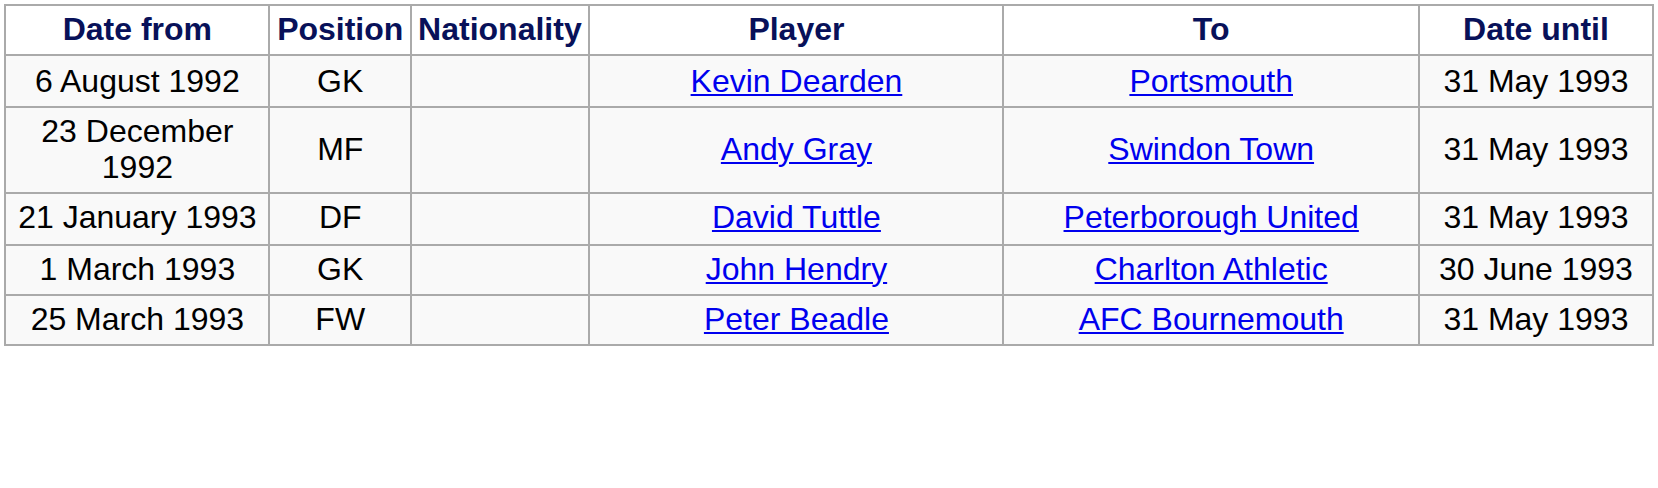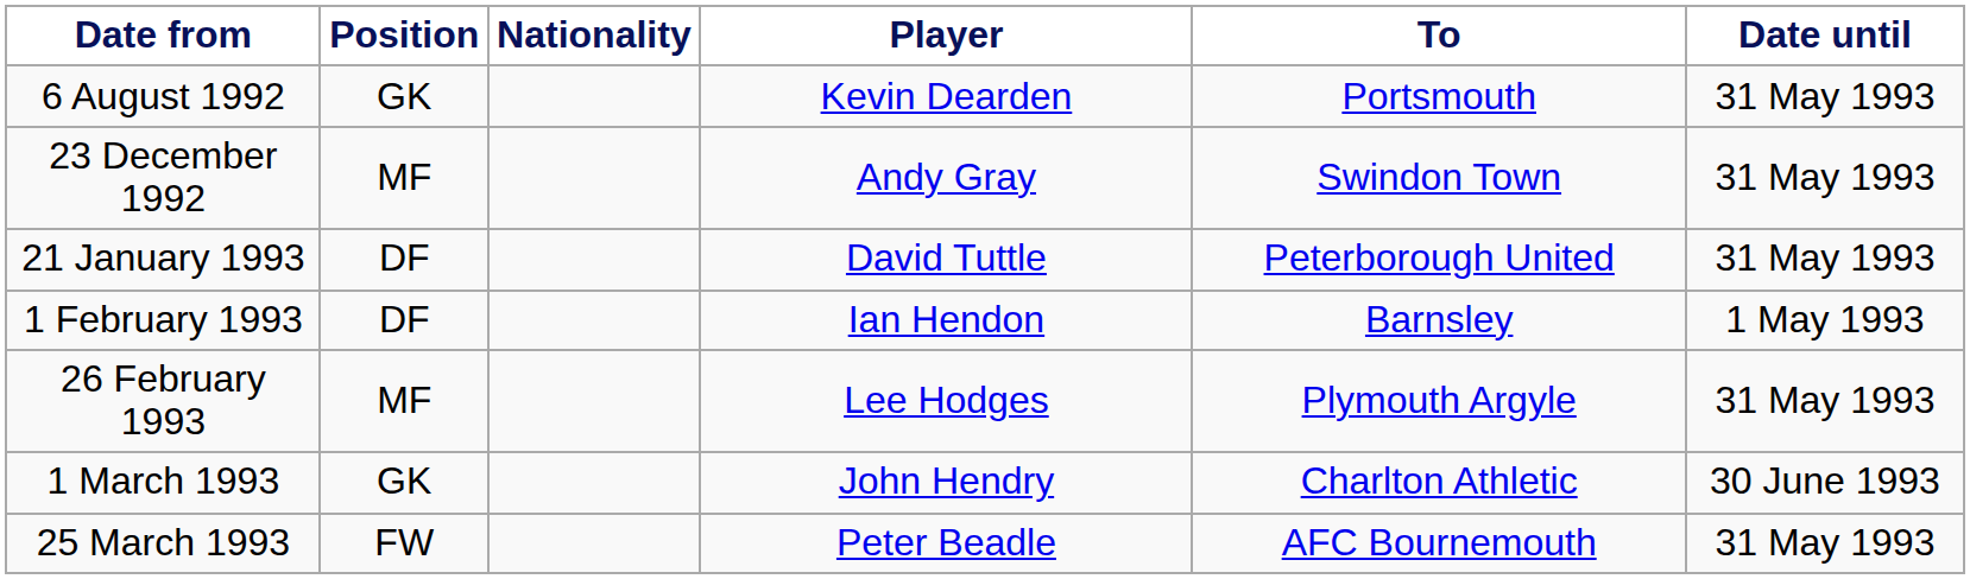 <table class="wikitable" style="text-align:center">
 <tr>
 <th style="background:#FFFFFF; color:#081159; width:125px;">Date from</th>
 <th style="background:#FFFFFF; color:#081159; width:50px;">Position</th>
 <th style="background:#FFFFFF; color:#081159; width:50px;">Nationality</th>
 <th style="background:#FFFFFF; color:#081159; width:200px;">Player</th>
 <th style="background:#FFFFFF; color:#081159; width:200px;">To</th>
 <th style="background:#FFFFFF; color:#081159; width:110px;">Date until</th>
 </tr>
 <tr>
 <td>6 August 1992</td>
 <td>GK</td>
 <td></td>
 <td><a href='#'>Kevin Dearden</a></td>
 <td> <a href='#'>Portsmouth</a></td>
 <td>31 May 1993</td>
 </tr>
 <tr>
 <td>23 December 1992</td>
 <td>MF</td>
 <td></td>
 <td><a href='#'>Andy Gray</a></td>
 <td> <a href='#'>Swindon Town</a></td>
 <td>31 May 1993</td>
 </tr>
 <tr>
 <td>21 January 1993</td>
 <td>DF</td>
 <td></td>
 <td><a href='#'>David Tuttle</a></td>
 <td> <a href='#'>Peterborough United</a></td>
 <td>31 May 1993</td>
 </tr>
 <tr>
+<td>1 February 1993</td>
+<td>DF</td>
+<td></td>
+<td><a href='#'>Ian Hendon</a></td>
+<td> <a href='#'>Barnsley</a></td>
+<td>1 May 1993</td>
+</tr>
+<tr>
+<td>26 February 1993</td>
+<td>MF</td>
+<td></td>
+<td><a href='#'>Lee Hodges</a></td>
+<td> <a href='#'>Plymouth Argyle</a></td>
+<td>31 May 1993</td>
+</tr>
+<tr>
 <td>1 March 1993</td>
 <td>GK</td>
 <td></td>
 <td><a href='#'>John Hendry</a></td>
 <td> <a href='#'>Charlton Athletic</a></td>
 <td>30 June 1993</td>
 </tr>
 <tr>
 <td>25 March 1993</td>
 <td>FW</td>
 <td></td>
 <td><a href='#'>Peter Beadle</a></td>
 <td> <a href='#'>AFC Bournemouth</a></td>
 <td>31 May 1993</td>
 </tr>
 </table>
